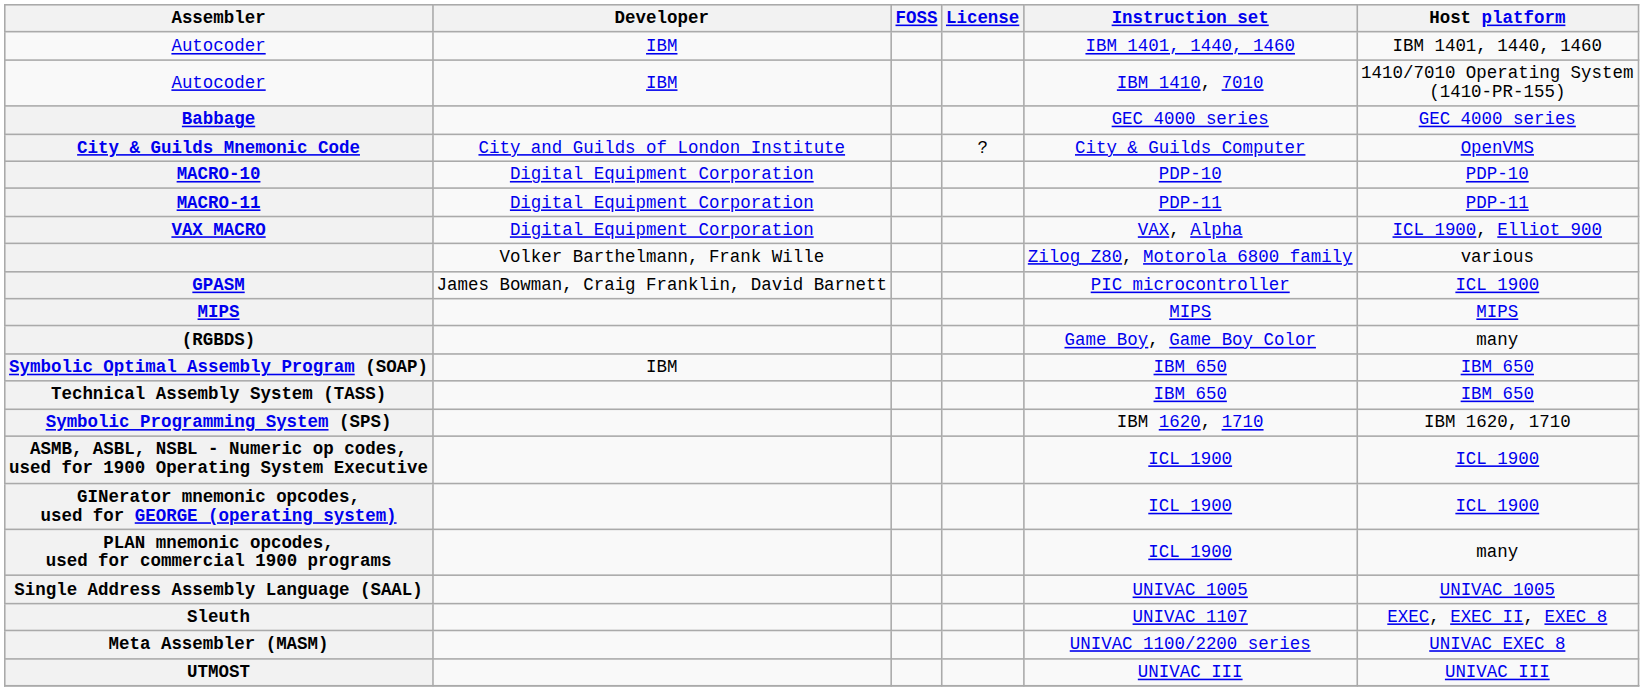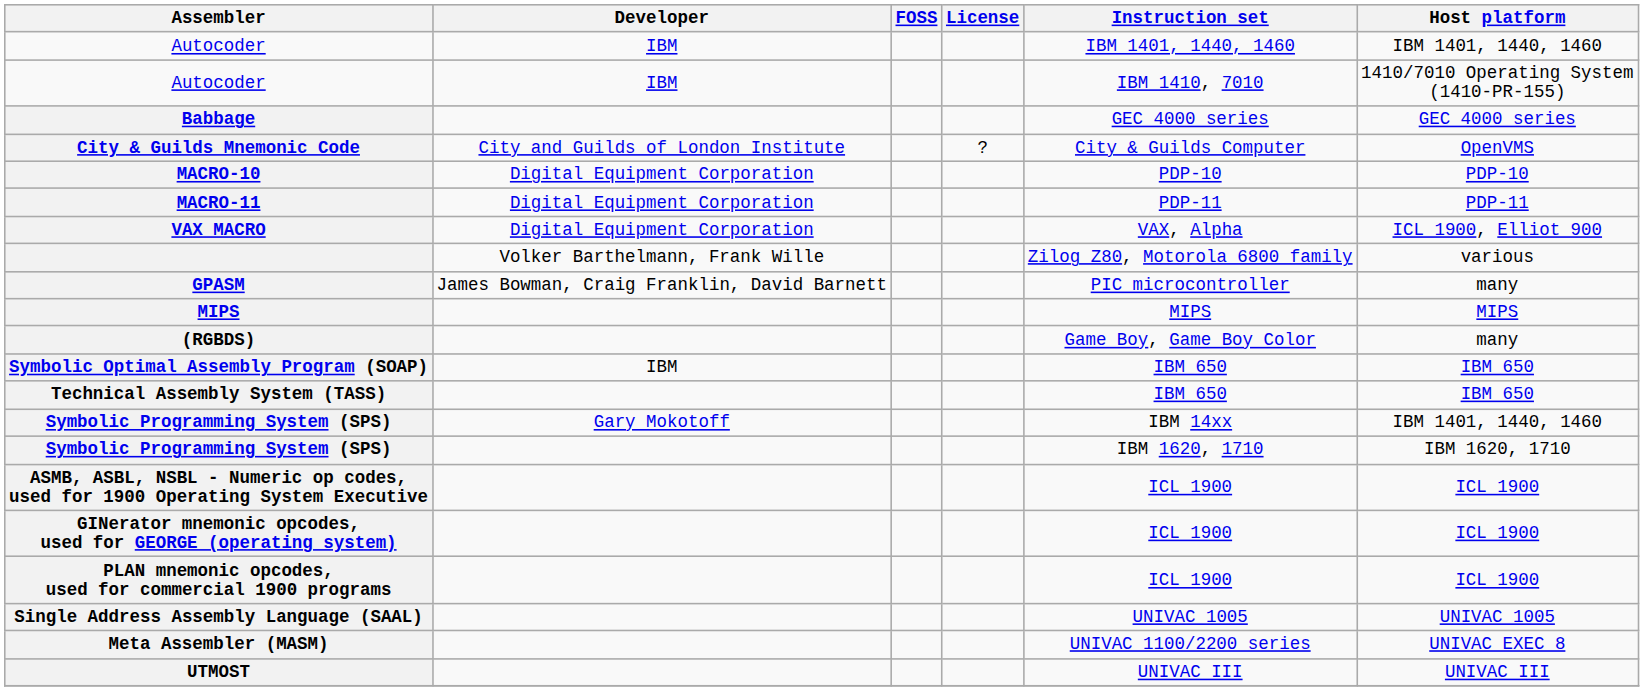 <table class="wikitable sortable" style="font-size: 85%; text-align: center">
 <tr>
 <th>Assembler</th>
 <th>Developer</th>
 <th><a href='#'>FOSS</a></th>
 <th><a href='#'>License</a></th>
 <th><a href='#'>Instruction set</a></th>
 <th>Host <a href='#'>platform</a></th>
 </tr>
 <tr>
 <td><a href='#'>Autocoder</a></td>
 <td><a href='#'>IBM</a></td>
 <td></td>
 <td></td>
 <td><a href='#'>IBM 1401, 1440, 1460</a></td>
 <td>IBM 1401, 1440, 1460</td>
 </tr>
 <tr>
 <td><a href='#'>Autocoder</a></td>
 <td><a href='#'>IBM</a></td>
 <td></td>
 <td></td>
 <td><a href='#'>IBM 1410</a>, <a href='#'>7010</a></td>
 <td>1410/7010 Operating System<br>(1410-PR-155)</td>
 </tr>
 <tr>
 <th><a href='#'>Babbage</a></th>
 <td></td>
 <td></td>
 <td></td>
 <td><a href='#'>GEC 4000 series</a></td>
 <td><a href='#'>GEC 4000 series</a></td>
 </tr>
 <tr>
 <th><a href='#'>City & Guilds Mnemonic Code</a></th>
 <td><a href='#'>City and Guilds of London Institute</a></td>
 <td></td>
 <td>?</td>
 <td><a href='#'>City & Guilds Computer</a></td>
 <td><a href='#'>OpenVMS</a></td>
 </tr>
 <tr>
 <th><a href='#'>MACRO-10</a></th>
 <td><a href='#'>Digital Equipment Corporation</a></td>
 <td></td>
 <td></td>
 <td><a href='#'>PDP-10</a></td>
 <td><a href='#'>PDP-10</a></td>
 </tr>
 <tr>
 <th><a href='#'>MACRO-11</a></th>
 <td><a href='#'>Digital Equipment Corporation</a></td>
 <td></td>
 <td></td>
 <td><a href='#'>PDP-11</a></td>
 <td><a href='#'>PDP-11</a></td>
 </tr>
 <tr>
 <th><a href='#'>VAX MACRO</a></th>
 <td><a href='#'>Digital Equipment Corporation</a></td>
 <td></td>
 <td></td>
 <td><a href='#'>VAX</a>, <a href='#'>Alpha</a></td>
 <td><a href='#'>ICL 1900</a>, <a href='#'>Elliot 900</a></td>
 </tr>
 <tr>
 <th></th>
 <td>Volker Barthelmann, Frank Wille</td>
 <td></td>
 <td></td>
 <td><a href='#'>Zilog Z80</a>, <a href='#'>Motorola 6800 family</a></td>
 <td>various</td>
 </tr>
 <tr>
 <th><a href='#'>GPASM</a></th>
 <td>James Bowman, Craig Franklin, David Barnett</td>
 <td></td>
 <td></td>
 <td><a href='#'>PIC microcontroller</a></td>
-<td><a href='#'>ICL 1900</a></td>
+<td>many</td>
 </tr>
 <tr>
 <th><a href='#'>MIPS</a></th>
 <td></td>
 <td></td>
 <td></td>
 <td><a href='#'>MIPS</a></td>
 <td><a href='#'>MIPS</a></td>
 </tr>
 <tr>
 <th> (RGBDS)</th>
 <td></td>
 <td></td>
 <td></td>
 <td><a href='#'>Game Boy</a>, <a href='#'>Game Boy Color</a></td>
 <td>many</td>
 </tr>
 <tr>
 <th><a href='#'>Symbolic Optimal Assembly Program</a> (SOAP)</th>
 <td>IBM</td>
 <td></td>
 <td></td>
 <td><a href='#'>IBM 650</a></td>
 <td><a href='#'>IBM 650</a></td>
 </tr>
 <tr>
 <th>Technical Assembly System (TASS)</th>
 <td></td>
 <td></td>
 <td></td>
 <td><a href='#'>IBM 650</a></td>
 <td><a href='#'>IBM 650</a></td>
 </tr>
 <tr>
 <th><a href='#'>Symbolic Programming System</a> (SPS)</th>
+<td><a href='#'>Gary Mokotoff</a></td>
+<td></td>
+<td></td>
+<td>IBM <a href='#'>14xx</a></td>
+<td>IBM 1401, 1440, 1460</td>
+</tr>
+<tr>
+<th><a href='#'>Symbolic Programming System</a> (SPS)</th>
 <td></td>
 <td></td>
 <td></td>
 <td>IBM <a href='#'>1620</a>, <a href='#'>1710</a></td>
 <td>IBM 1620, 1710</td>
 </tr>
 <tr>
 <th>ASMB, ASBL, NSBL - Numeric op codes,<br>used for 1900 Operating System Executive</th>
 <td></td>
 <td></td>
 <td></td>
 <td><a href='#'>ICL 1900</a></td>
 <td><a href='#'>ICL 1900</a></td>
 </tr>
 <tr>
 <th>GINerator mnemonic opcodes,<br>used for <a href='#'>GEORGE (operating system)</a></th>
 <td></td>
 <td></td>
 <td></td>
 <td><a href='#'>ICL 1900</a></td>
 <td><a href='#'>ICL 1900</a></td>
 </tr>
 <tr>
 <th>PLAN mnemonic opcodes,<br>used for commercial 1900 programs</th>
 <td></td>
 <td></td>
 <td></td>
 <td><a href='#'>ICL 1900</a></td>
-<td>many</td>
+<td><a href='#'>ICL 1900</a></td>
 </tr>
 <tr>
 <th>Single Address Assembly Language (SAAL)</th>
 <td></td>
 <td></td>
 <td></td>
 <td><a href='#'>UNIVAC 1005</a></td>
 <td><a href='#'>UNIVAC 1005</a></td>
-</tr>
-<tr>
-<th>Sleuth</th>
-<td></td>
-<td></td>
-<td></td>
-<td><a href='#'>UNIVAC 1107</a></td>
-<td><a href='#'>EXEC</a>, <a href='#'>EXEC II</a>, <a href='#'>EXEC 8</a></td>
 </tr>
 <tr>
 <th>Meta Assembler (MASM)</th>
 <td></td>
 <td></td>
 <td></td>
 <td><a href='#'>UNIVAC 1100/2200 series</a></td>
 <td><a href='#'>UNIVAC EXEC 8</a></td>
 </tr>
 <tr>
 <th>UTMOST</th>
 <td></td>
 <td></td>
 <td></td>
 <td><a href='#'>UNIVAC III</a></td>
 <td><a href='#'>UNIVAC III</a></td>
 </tr>
 <tr>
 </tr>
 </table>
